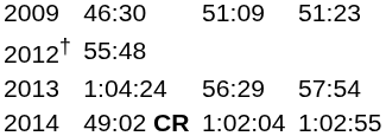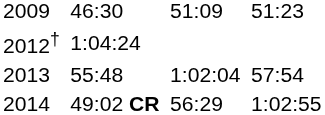 <table>
 <tr>
 <td>2009</td>
 <td></td>
 <td>46:30</td>
 <td></td>
 <td>51:09</td>
 <td></td>
 <td>51:23</td>
 </tr>
 <tr>
 <td>2012<sup>†</sup></td>
 <td></td>
-<td>55:48</td>
+<td>1:04:24</td>
 <td></td>
 <td></td>
 <td></td>
 <td></td>
 </tr>
 <tr>
 <td>2013</td>
 <td></td>
-<td>1:04:24</td>
+<td>55:48</td>
 <td></td>
-<td>56:29</td>
+<td>1:02:04</td>
 <td></td>
 <td>57:54</td>
 </tr>
 <tr>
 <td>2014</td>
 <td></td>
 <td>49:02 <strong>CR</strong></td>
 <td></td>
-<td>1:02:04</td>
+<td>56:29</td>
 <td></td>
 <td>1:02:55</td>
 </tr>
 </table>
